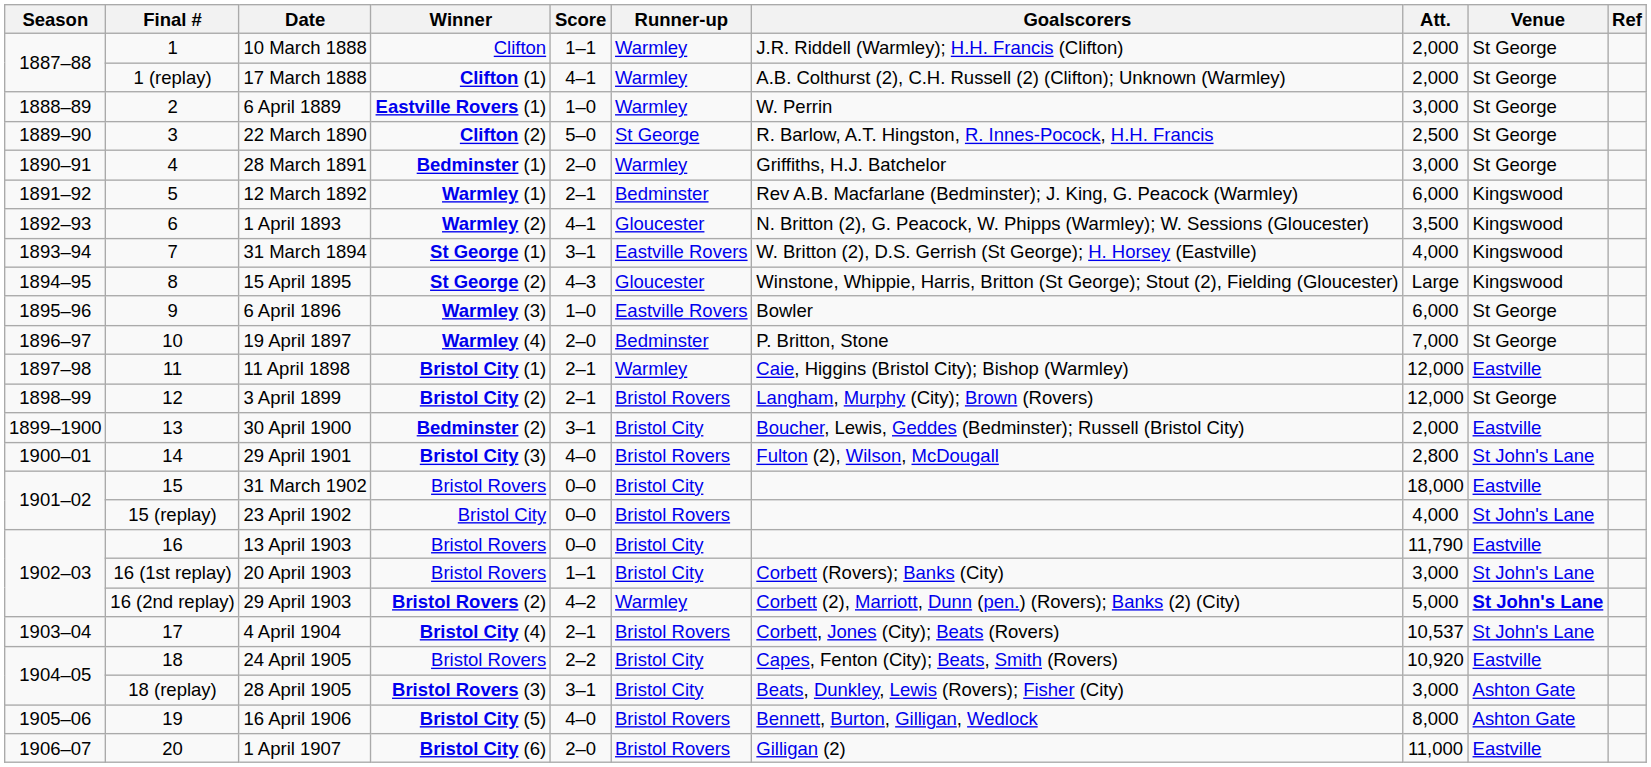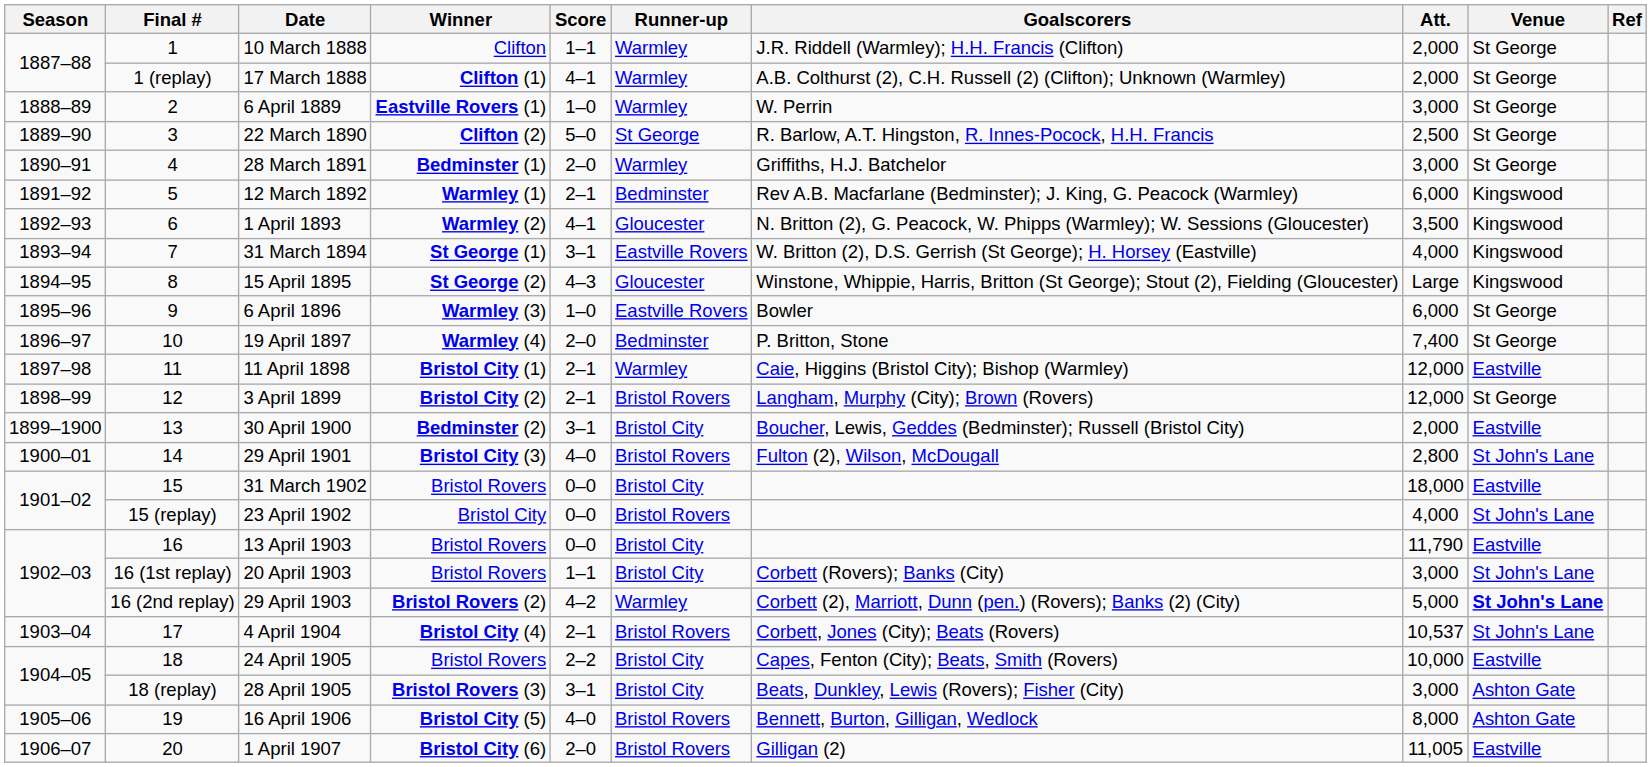 <table class="wikitable" style="font-size:85%;">
 <tr>
 <th>Season</th>
 <th>Final #</th>
 <th>Date</th>
 <th>Winner</th>
 <th>Score</th>
 <th>Runner-up</th>
 <th>Goalscorers</th>
 <th>Att.</th>
 <th>Venue</th>
 <th>Ref</th>
 </tr>
 <tr>
 <td style="text-align:center;" rowspan="2">1887–88</td>
 <td align="center">1</td>
 <td>10 March 1888</td>
 <td style="text-align:right;"><a href='#'>Clifton</a></td>
 <td align="center">1–1</td>
 <td><a href='#'>Warmley</a></td>
 <td>J.R. Riddell (Warmley); <a href='#'>H.H. Francis</a> (Clifton)</td>
 <td align="center">2,000</td>
 <td>St George</td>
 <td></td>
 </tr>
 <tr>
 <td align="center">1 (replay)</td>
 <td>17 March 1888</td>
 <td style="text-align:right;"><strong><a href='#'>Clifton</a></strong> (1)</td>
 <td align="center">4–1</td>
 <td><a href='#'>Warmley</a></td>
 <td>A.B. Colthurst (2), C.H. Russell (2) (Clifton); Unknown (Warmley)</td>
 <td align="center">2,000</td>
 <td>St George</td>
 <td></td>
 </tr>
 <tr>
 <td style="text-align:center;">1888–89</td>
 <td align="center">2</td>
 <td>6 April 1889</td>
 <td style="text-align:right;"><strong><a href='#'>Eastville Rovers</a></strong> (1)</td>
 <td align="center">1–0</td>
 <td><a href='#'>Warmley</a></td>
 <td>W. Perrin</td>
 <td align="center">3,000</td>
 <td>St George</td>
 <td></td>
 </tr>
 <tr>
 <td style="text-align:center;">1889–90</td>
 <td align="center">3</td>
 <td>22 March 1890</td>
 <td style="text-align:right;"><strong><a href='#'>Clifton</a></strong> (2)</td>
 <td align="center">5–0</td>
 <td><a href='#'>St George</a></td>
 <td>R. Barlow, A.T. Hingston, <a href='#'>R. Innes-Pocock</a>, <a href='#'>H.H. Francis</a></td>
 <td align="center">2,500</td>
 <td>St George</td>
 <td></td>
 </tr>
 <tr>
 <td style="text-align:center;">1890–91</td>
 <td align="center">4</td>
 <td>28 March 1891</td>
 <td style="text-align:right;"><strong><a href='#'>Bedminster</a></strong> (1)</td>
 <td align="center">2–0</td>
 <td><a href='#'>Warmley</a></td>
 <td>Griffiths, H.J. Batchelor</td>
 <td align="center">3,000</td>
 <td>St George</td>
 <td></td>
 </tr>
 <tr>
 <td style="text-align:center;">1891–92</td>
 <td align="center">5</td>
 <td>12 March 1892</td>
 <td style="text-align:right;"><strong><a href='#'>Warmley</a></strong> (1)</td>
 <td align="center">2–1</td>
 <td><a href='#'>Bedminster</a></td>
 <td>Rev A.B. Macfarlane (Bedminster); J. King, G. Peacock (Warmley)</td>
 <td align="center">6,000</td>
 <td>Kingswood</td>
 <td></td>
 </tr>
 <tr>
 <td style="text-align:center;">1892–93</td>
 <td align="center">6</td>
 <td>1 April 1893</td>
 <td style="text-align:right;"><strong><a href='#'>Warmley</a></strong> (2)</td>
 <td align="center">4–1</td>
 <td><a href='#'>Gloucester</a></td>
 <td>N. Britton (2), G. Peacock, W. Phipps (Warmley); W. Sessions (Gloucester)</td>
 <td align="center">3,500</td>
 <td>Kingswood</td>
 <td></td>
 </tr>
 <tr>
 <td style="text-align:center;">1893–94</td>
 <td align="center">7</td>
 <td>31 March 1894</td>
 <td style="text-align:right;"><strong><a href='#'>St George</a></strong> (1)</td>
 <td align="center">3–1</td>
 <td><a href='#'>Eastville Rovers</a></td>
 <td>W. Britton (2), D.S. Gerrish (St George); <a href='#'>H. Horsey</a> (Eastville)</td>
 <td align="center">4,000</td>
 <td>Kingswood</td>
 <td></td>
 </tr>
 <tr>
 <td style="text-align:center;">1894–95</td>
 <td align="center">8</td>
 <td>15 April 1895</td>
 <td style="text-align:right;"><strong><a href='#'>St George</a></strong> (2)</td>
 <td align="center">4–3</td>
 <td><a href='#'>Gloucester</a></td>
 <td>Winstone, Whippie, Harris, Britton (St George); Stout (2), Fielding (Gloucester)</td>
 <td align="center">Large</td>
 <td>Kingswood</td>
 <td></td>
 </tr>
 <tr>
 <td style="text-align:center;">1895–96</td>
 <td align="center">9</td>
 <td>6 April 1896</td>
 <td style="text-align:right;"><strong><a href='#'>Warmley</a></strong> (3)</td>
 <td align="center">1–0</td>
 <td><a href='#'>Eastville Rovers</a></td>
 <td>Bowler</td>
 <td align="center">6,000</td>
 <td>St George</td>
 <td></td>
 </tr>
 <tr>
 <td style="text-align:center;">1896–97</td>
 <td align="center">10</td>
 <td>19 April 1897</td>
 <td style="text-align:right;"><strong><a href='#'>Warmley</a></strong> (4)</td>
 <td align="center">2–0</td>
 <td><a href='#'>Bedminster</a></td>
 <td>P. Britton, Stone</td>
-<td style="text-align:center;">7,000</td>
+<td style="text-align:center;">7,400</td>
 <td>St George</td>
 <td></td>
 </tr>
 <tr>
 <td style="text-align:center;">1897–98</td>
 <td align="center">11</td>
 <td>11 April 1898</td>
 <td style="text-align:right;"><strong><a href='#'>Bristol City</a></strong> (1)</td>
 <td align="center">2–1</td>
 <td><a href='#'>Warmley</a></td>
 <td><a href='#'>Caie</a>, Higgins (Bristol City); Bishop (Warmley)</td>
 <td align="center">12,000</td>
 <td><a href='#'>Eastville</a></td>
 <td></td>
 </tr>
 <tr>
 <td style="text-align:center;">1898–99</td>
 <td align="center">12</td>
 <td>3 April 1899</td>
 <td style="text-align:right;"><strong><a href='#'>Bristol City</a></strong> (2)</td>
 <td align="center">2–1</td>
 <td><a href='#'>Bristol Rovers</a></td>
 <td><a href='#'>Langham</a>, <a href='#'>Murphy</a> (City); <a href='#'>Brown</a> (Rovers)</td>
 <td align="center">12,000</td>
 <td>St George</td>
 <td></td>
 </tr>
 <tr>
 <td style="text-align:center;">1899–1900</td>
 <td align="center">13</td>
 <td>30 April 1900</td>
 <td style="text-align:right;"><strong><a href='#'>Bedminster</a></strong> (2)</td>
 <td align="center">3–1</td>
 <td><a href='#'>Bristol City</a></td>
 <td><a href='#'>Boucher</a>, Lewis, <a href='#'>Geddes</a> (Bedminster); Russell (Bristol City)</td>
 <td align="center">2,000</td>
 <td><a href='#'>Eastville</a></td>
 <td></td>
 </tr>
 <tr>
 <td style="text-align:center;">1900–01</td>
 <td align="center">14</td>
 <td>29 April 1901</td>
 <td style="text-align:right;"><strong><a href='#'>Bristol City</a></strong> (3)</td>
 <td align="center">4–0</td>
 <td><a href='#'>Bristol Rovers</a></td>
 <td><a href='#'>Fulton</a> (2), <a href='#'>Wilson</a>, <a href='#'>McDougall</a></td>
 <td style="text-align:center;">2,800</td>
 <td><a href='#'>St John's Lane</a></td>
 <td></td>
 </tr>
 <tr>
 <td style="text-align:center;" rowspan="2">1901–02</td>
 <td align="center">15</td>
 <td>31 March 1902</td>
 <td style="text-align:right;"><a href='#'>Bristol Rovers</a></td>
 <td align="center">0–0</td>
 <td><a href='#'>Bristol City</a></td>
 <td></td>
 <td align="center">18,000</td>
 <td><a href='#'>Eastville</a></td>
 <td></td>
 </tr>
 <tr>
 <td align="center">15 (replay)</td>
 <td>23 April 1902</td>
 <td style="text-align:right;"><a href='#'>Bristol City</a></td>
 <td align="center">0–0</td>
 <td><a href='#'>Bristol Rovers</a></td>
 <td></td>
 <td align="center">4,000</td>
 <td><a href='#'>St John's Lane</a></td>
 <td></td>
 </tr>
 <tr>
 <td style="text-align:center;" rowspan="3">1902–03</td>
 <td align="center">16</td>
 <td>13 April 1903</td>
 <td style="text-align:right;"><a href='#'>Bristol Rovers</a></td>
 <td align="center">0–0</td>
 <td><a href='#'>Bristol City</a></td>
 <td></td>
 <td style="text-align:center;">11,790</td>
 <td><a href='#'>Eastville</a></td>
 <td></td>
 </tr>
 <tr>
 <td align="center">16 (1st replay)</td>
 <td>20 April 1903</td>
 <td style="text-align:right;"><a href='#'>Bristol Rovers</a></td>
 <td align="center">1–1</td>
 <td><a href='#'>Bristol City</a></td>
 <td><a href='#'>Corbett</a> (Rovers); <a href='#'>Banks</a> (City)</td>
 <td align="center">3,000</td>
 <td><a href='#'>St John's Lane</a></td>
 <td></td>
 </tr>
 <tr>
 <td align="center">16 (2nd replay)</td>
 <td>29 April 1903</td>
 <td style="text-align:right;"><strong><a href='#'>Bristol Rovers</a></strong> (2)</td>
 <td align="center">4–2</td>
 <td><a href='#'>Warmley</a></td>
 <td><a href='#'>Corbett</a> (2), <a href='#'>Marriott</a>, <a href='#'>Dunn</a> (<a href='#'>pen.</a>) (Rovers); <a href='#'>Banks</a> (2) (City)</td>
 <td align="center">5,000</td>
 <td><strong><a href='#'>St John's Lane</a></strong></td>
 <td></td>
 </tr>
 <tr>
 <td style="text-align:center;">1903–04</td>
 <td align="center">17</td>
 <td>4 April 1904</td>
 <td style="text-align:right;"><strong><a href='#'>Bristol City</a></strong> (4)</td>
 <td align="center">2–1</td>
 <td><a href='#'>Bristol Rovers</a></td>
 <td><a href='#'>Corbett</a>, <a href='#'>Jones</a> (City); <a href='#'>Beats</a> (Rovers)</td>
 <td style="text-align:center;">10,537</td>
 <td><a href='#'>St John's Lane</a></td>
 <td></td>
 </tr>
 <tr>
 <td style="text-align:center;" rowspan="2">1904–05</td>
 <td align="center">18</td>
 <td>24 April 1905</td>
 <td style="text-align:right;"><a href='#'>Bristol Rovers</a></td>
 <td align="center">2–2</td>
 <td><a href='#'>Bristol City</a></td>
 <td><a href='#'>Capes</a>, Fenton (City); <a href='#'>Beats</a>, <a href='#'>Smith</a> (Rovers)</td>
-<td align="center">10,920</td>
+<td align="center">10,000</td>
 <td><a href='#'>Eastville</a></td>
 <td></td>
 </tr>
 <tr>
 <td align="center">18 (replay)</td>
 <td>28 April 1905</td>
 <td style="text-align:right;"><strong><a href='#'>Bristol Rovers</a></strong> (3)</td>
 <td align="center">3–1</td>
 <td><a href='#'>Bristol City</a></td>
 <td><a href='#'>Beats</a>, <a href='#'>Dunkley</a>, <a href='#'>Lewis</a> (Rovers); <a href='#'>Fisher</a> (City)</td>
 <td align="center">3,000</td>
 <td><a href='#'>Ashton Gate</a></td>
 <td></td>
 </tr>
 <tr>
 <td style="text-align:center;">1905–06</td>
 <td align="center">19</td>
 <td>16 April 1906</td>
 <td style="text-align:right;"><strong><a href='#'>Bristol City</a></strong> (5)</td>
 <td align="center">4–0</td>
 <td><a href='#'>Bristol Rovers</a></td>
 <td><a href='#'>Bennett</a>, <a href='#'>Burton</a>, <a href='#'>Gilligan</a>, <a href='#'>Wedlock</a></td>
 <td align="center">8,000</td>
 <td><a href='#'>Ashton Gate</a></td>
 <td></td>
 </tr>
 <tr>
 <td style="text-align:center;">1906–07</td>
 <td align="center">20</td>
 <td>1 April 1907</td>
 <td style="text-align:right;"><strong><a href='#'>Bristol City</a></strong> (6)</td>
 <td align="center">2–0</td>
 <td><a href='#'>Bristol Rovers</a></td>
 <td><a href='#'>Gilligan</a> (2)</td>
-<td align="center">11,000</td>
+<td align="center">11,005</td>
 <td><a href='#'>Eastville</a></td>
 <td></td>
 </tr>
 </table>
